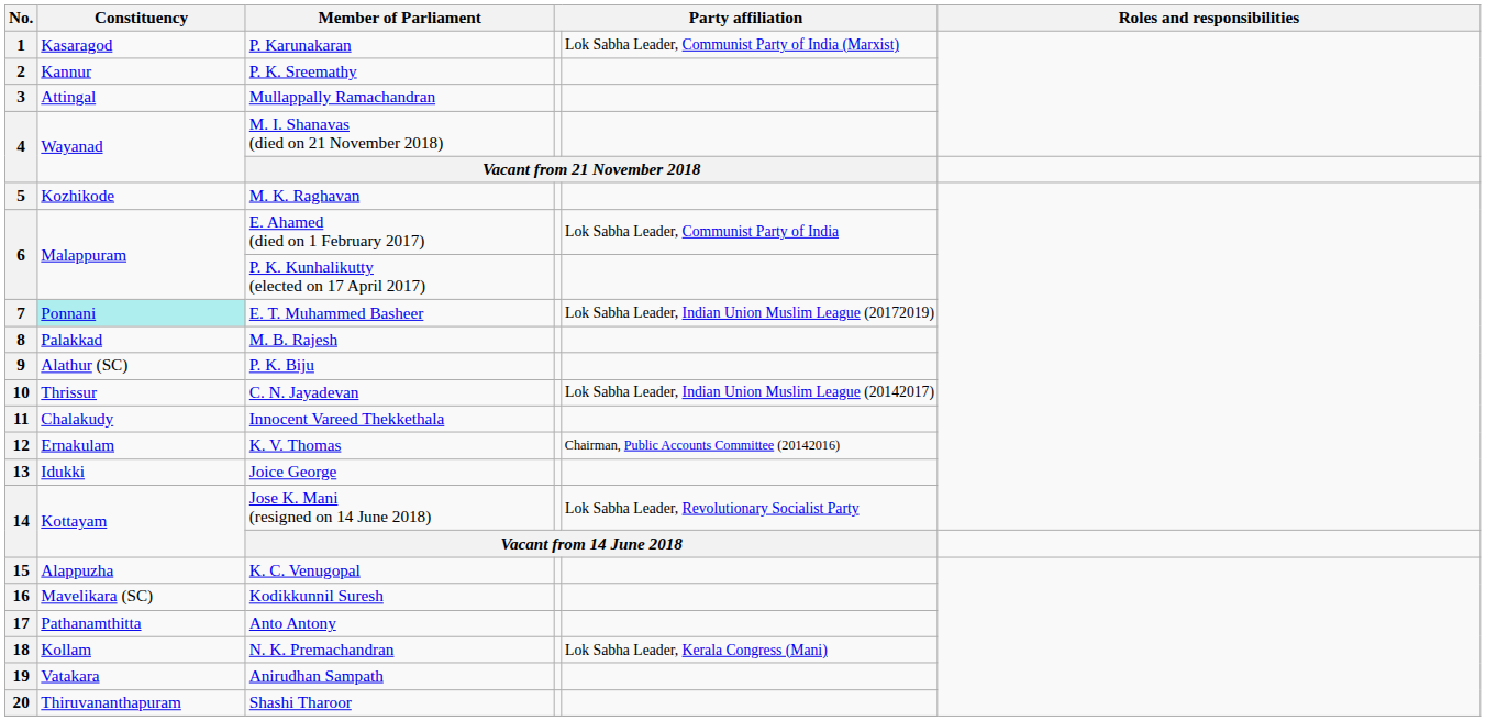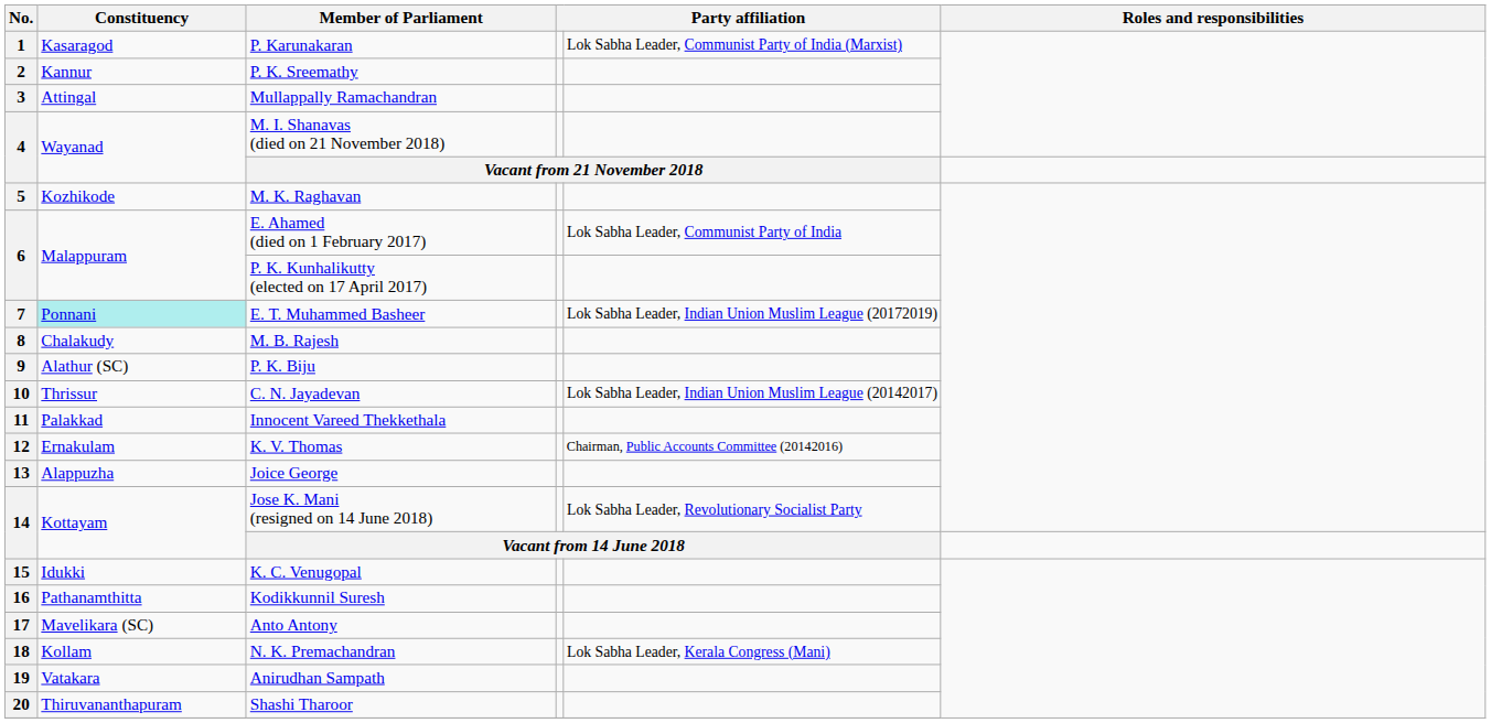 <table class="wikitable">
 <tr style="text-align:center;">
 <th>No.</th>
 <th style="width:12em">Constituency</th>
 <th style="width:18em">Member of Parliament</th>
 <th colspan="2" style="width:18em">Party affiliation</th>
 <th style="width:32em">Roles and responsibilities</th>
 </tr>
 <tr>
 <th>1</th>
 <td><a href='#'>Kasaragod</a></td>
 <td><a href='#'>P. Karunakaran</a></td>
 <td></td>
 <td style="font-size:90%">Lok Sabha Leader, <a href='#'>Communist Party of India (Marxist)</a></td>
 </tr>
 <tr>
 <th>2</th>
 <td><a href='#'>Kannur</a></td>
 <td><a href='#'>P. K. Sreemathy</a></td>
 <td></td>
 <td></td>
 </tr>
 <tr>
 <th>3</th>
 <td><a href='#'>Attingal</a></td>
 <td><a href='#'>Mullappally Ramachandran</a></td>
 <td></td>
 <td style="font-size:90%"></td>
 </tr>
 <tr>
 <th rowspan="2">4</th>
 <td rowspan="2"><a href='#'>Wayanad</a></td>
 <td><a href='#'>M. I. Shanavas</a><br>(died on 21 November 2018)</td>
 <td></td>
 <td></td>
 </tr>
 <tr>
 <th colspan="3"><em>Vacant from 21 November 2018</em></th>
 <td></td>
 </tr>
 <tr>
 <th>5</th>
 <td><a href='#'>Kozhikode</a></td>
 <td><a href='#'>M. K. Raghavan</a></td>
 <td></td>
 <td></td>
 </tr>
 <tr>
 <th rowspan="2">6</th>
 <td rowspan="2"><a href='#'>Malappuram</a></td>
 <td><a href='#'>E. Ahamed</a><br>(died on 1 February 2017)</td>
 <td></td>
 <td style="font-size:90%">Lok Sabha Leader, <a href='#'>Communist Party of India</a></td>
 </tr>
 <tr>
 <td><a href='#'>P. K. Kunhalikutty</a><br>(elected on 17 April 2017)</td>
 <td></td>
 <td></td>
 </tr>
 <tr>
 <th>7</th>
 <td style="background: paleturquoise;"><a href='#'>Ponnani</a></td>
 <td><a href='#'>E. T. Muhammed Basheer</a></td>
 <td></td>
 <td style="font-size:90%">Lok Sabha Leader, <a href='#'>Indian Union Muslim League</a> (20172019)</td>
 </tr>
 <tr>
 <th>8</th>
-<td><a href='#'>Palakkad</a></td>
+<td><a href='#'>Chalakudy</a></td>
 <td><a href='#'>M. B. Rajesh</a></td>
 <td></td>
 <td></td>
 </tr>
 <tr>
 <th>9</th>
 <td><a href='#'>Alathur</a> (SC)</td>
 <td><a href='#'>P. K. Biju</a></td>
 <td></td>
 <td></td>
 </tr>
 <tr>
 <th>10</th>
 <td><a href='#'>Thrissur</a></td>
 <td><a href='#'>C. N. Jayadevan</a></td>
 <td></td>
 <td style="font-size:90%">Lok Sabha Leader, <a href='#'>Indian Union Muslim League</a> (20142017)</td>
 </tr>
 <tr>
 <th>11</th>
-<td><a href='#'>Chalakudy</a></td>
+<td><a href='#'>Palakkad</a></td>
 <td><a href='#'>Innocent Vareed Thekkethala</a></td>
 <td></td>
 <td></td>
 </tr>
 <tr>
 <th>12</th>
 <td><a href='#'>Ernakulam</a></td>
 <td><a href='#'>K. V. Thomas</a></td>
 <td></td>
 <td style="font-size:80%">Chairman, <a href='#'>Public Accounts Committee</a> (20142016)</td>
 </tr>
 <tr>
 <th>13</th>
-<td><a href='#'>Idukki</a></td>
+<td><a href='#'>Alappuzha</a></td>
 <td><a href='#'>Joice George</a></td>
 <td></td>
 <td></td>
 </tr>
 <tr>
 <th rowspan="2">14</th>
 <td rowspan="2"><a href='#'>Kottayam</a></td>
 <td><a href='#'>Jose K. Mani</a><br>(resigned on 14 June 2018)</td>
 <td></td>
 <td style="font-size:90%">Lok Sabha Leader, <a href='#'>Revolutionary Socialist Party</a></td>
 </tr>
 <tr>
 <th colspan="3"><em>Vacant from 14 June 2018</em></th>
 <td></td>
 </tr>
 <tr>
 <th>15</th>
-<td><a href='#'>Alappuzha</a></td>
+<td><a href='#'>Idukki</a></td>
 <td><a href='#'>K. C. Venugopal</a></td>
 <td></td>
 <td></td>
 </tr>
 <tr>
 <th>16</th>
-<td><a href='#'>Mavelikara</a> (SC)</td>
+<td><a href='#'>Pathanamthitta</a></td>
 <td><a href='#'>Kodikkunnil Suresh</a></td>
 <td></td>
 <td></td>
 </tr>
 <tr>
 <th>17</th>
-<td><a href='#'>Pathanamthitta</a></td>
+<td><a href='#'>Mavelikara</a> (SC)</td>
 <td><a href='#'>Anto Antony</a></td>
 <td></td>
 <td></td>
 </tr>
 <tr>
 <th>18</th>
 <td><a href='#'>Kollam</a></td>
 <td><a href='#'>N. K. Premachandran</a></td>
 <td></td>
 <td style="font-size:90%">Lok Sabha Leader, <a href='#'>Kerala Congress (Mani)</a></td>
 </tr>
 <tr>
 <th>19</th>
 <td><a href='#'>Vatakara</a></td>
 <td><a href='#'>Anirudhan Sampath</a></td>
 <td></td>
 <td></td>
 </tr>
 <tr>
 <th>20</th>
 <td><a href='#'>Thiruvananthapuram</a></td>
 <td><a href='#'>Shashi Tharoor</a></td>
 <td></td>
 <td></td>
 </tr>
 <tr>
 </tr>
 </table>
